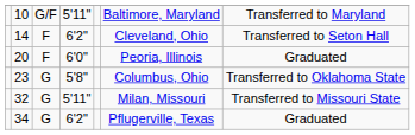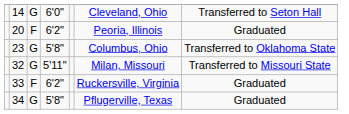 <table class="wikitable sortable" border="1" style="text-align: center;">
 <tr align=center>
 </tr>
 <tr>
 <td></td>
-<td>10</td>
-<td>G/F</td>
-<td>5'11"</td>
-<td></td>
-<td><a href='#'>Baltimore, Maryland</a></td>
-<td>Transferred to <a href='#'>Maryland</a></td>
-</tr>
-<tr>
-<td></td>
 <td>14</td>
-<td>F</td>
-<td>6'2"</td>
+<td>G</td>
+<td>6'0"</td>
 <td></td>
 <td><a href='#'>Cleveland, Ohio</a></td>
 <td>Transferred to <a href='#'>Seton Hall</a></td>
 </tr>
 <tr>
 <td></td>
 <td>20</td>
 <td>F</td>
-<td>6'0"</td>
+<td>6'2"</td>
 <td></td>
 <td><a href='#'>Peoria, Illinois</a></td>
 <td>Graduated</td>
 </tr>
 <tr>
 <td></td>
 <td>23</td>
 <td>G</td>
 <td>5'8"</td>
 <td></td>
 <td><a href='#'>Columbus, Ohio</a></td>
 <td>Transferred to <a href='#'>Oklahoma State</a></td>
 </tr>
 <tr>
 <td></td>
 <td>32</td>
 <td>G</td>
 <td>5'11"</td>
 <td></td>
 <td><a href='#'>Milan, Missouri</a></td>
 <td>Transferred to <a href='#'>Missouri State</a></td>
 </tr>
 <tr>
 <td></td>
+<td>33</td>
+<td>F</td>
+<td>6'2"</td>
+<td></td>
+<td><a href='#'>Ruckersville, Virginia</a></td>
+<td>Graduated</td>
+</tr>
+<tr>
+<td></td>
 <td>34</td>
 <td>G</td>
-<td>6'2"</td>
+<td>5'8"</td>
 <td></td>
 <td><a href='#'>Pflugerville, Texas</a></td>
 <td>Graduated</td>
 </tr>
 </table>
